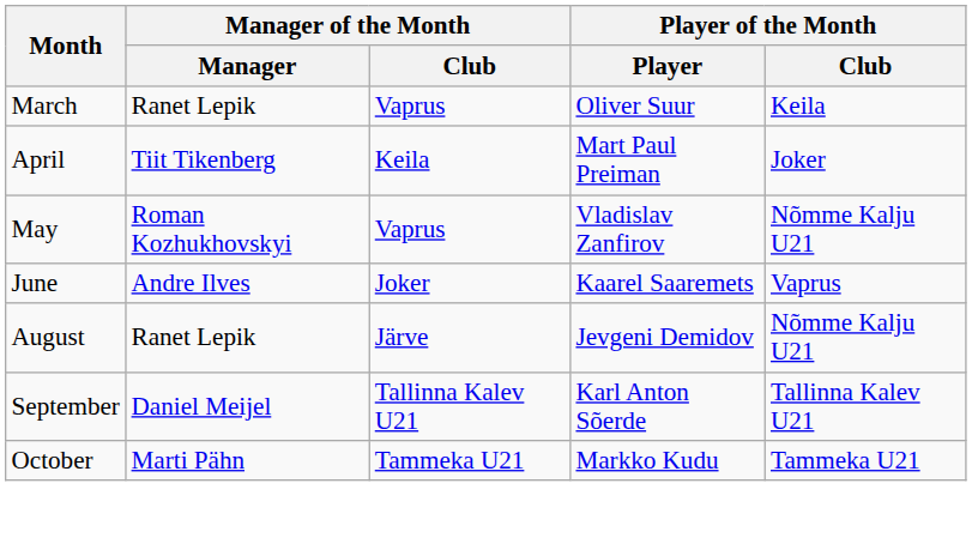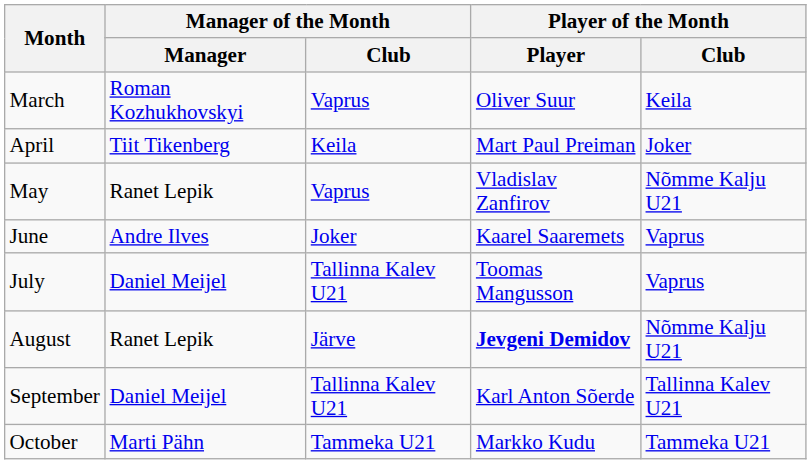 <table class="wikitable">
 <tr>
 <th rowspan="2">Month</th>
 <th colspan="2">Manager of the Month</th>
 <th colspan="2">Player of the Month</th>
 </tr>
 <tr>
 <th>Manager</th>
 <th>Club</th>
 <th>Player</th>
 <th>Club</th>
 </tr>
 <tr>
 <td>March</td>
-<td> Ranet Lepik</td>
+<td> <a href='#'>Roman Kozhukhovskyi</a></td>
 <td><a href='#'>Vaprus</a></td>
 <td> <a href='#'>Oliver Suur</a></td>
 <td><a href='#'>Keila</a></td>
 </tr>
 <tr>
 <td>April</td>
 <td> <a href='#'>Tiit Tikenberg</a></td>
 <td><a href='#'>Keila</a></td>
 <td> <a href='#'>Mart Paul Preiman</a></td>
 <td><a href='#'>Joker</a></td>
 </tr>
 <tr>
 <td>May</td>
-<td> <a href='#'>Roman Kozhukhovskyi</a></td>
+<td> Ranet Lepik</td>
 <td><a href='#'>Vaprus</a></td>
 <td> <a href='#'>Vladislav Zanfirov</a></td>
 <td><a href='#'>Nõmme Kalju U21</a></td>
 </tr>
 <tr>
 <td>June</td>
 <td> <a href='#'>Andre Ilves</a></td>
 <td><a href='#'>Joker</a></td>
 <td> <a href='#'>Kaarel Saaremets</a></td>
 <td><a href='#'>Vaprus</a></td>
 </tr>
 <tr>
+<td>July</td>
+<td> <a href='#'>Daniel Meijel</a></td>
+<td><a href='#'>Tallinna Kalev U21</a></td>
+<td> <a href='#'>Toomas Mangusson</a></td>
+<td><a href='#'>Vaprus</a></td>
+</tr>
+<tr>
 <td>August</td>
 <td> Ranet Lepik</td>
 <td><a href='#'>Järve</a></td>
-<td> <a href='#'>Jevgeni Demidov</a></td>
+<td><strong> <a href='#'>Jevgeni Demidov</a></strong></td>
 <td><a href='#'>Nõmme Kalju U21</a></td>
 </tr>
 <tr>
 <td>September</td>
 <td> <a href='#'>Daniel Meijel</a></td>
 <td><a href='#'>Tallinna Kalev U21</a></td>
 <td> <a href='#'>Karl Anton Sõerde</a></td>
 <td><a href='#'>Tallinna Kalev U21</a></td>
 </tr>
 <tr>
 <td>October</td>
 <td> <a href='#'>Marti Pähn</a></td>
 <td><a href='#'>Tammeka U21</a></td>
 <td> <a href='#'>Markko Kudu</a></td>
 <td><a href='#'>Tammeka U21</a></td>
 </tr>
 </table>
